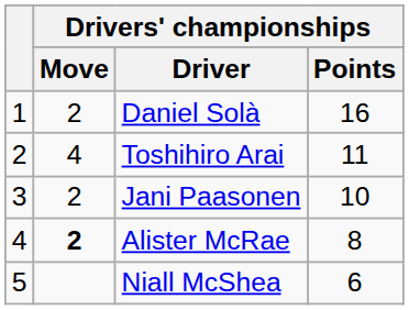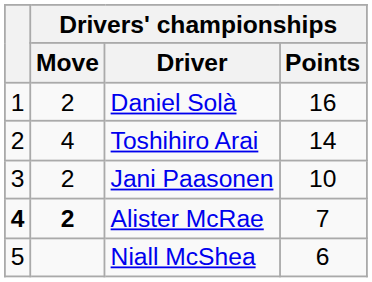 <table class="wikitable" style="font-size:85%;">
 <tr>
 <th rowspan="2"></th>
 <th colspan="3" nowrap>Drivers' championships</th>
 </tr>
 <tr>
 <th>Move</th>
 <th>Driver</th>
 <th>Points</th>
 </tr>
 <tr>
 <td align="center">1</td>
 <td align="center"> 2</td>
 <td> <a href='#'>Daniel Solà</a></td>
 <td align="center">16</td>
 </tr>
 <tr>
 <td align="center">2</td>
 <td align="center"> 4</td>
 <td> <a href='#'>Toshihiro Arai</a></td>
-<td align="center">11</td>
+<td align="center">14</td>
 </tr>
 <tr>
 <td align="center">3</td>
 <td align="center"> 2</td>
 <td> <a href='#'>Jani Paasonen</a></td>
 <td align="center">10</td>
 </tr>
 <tr>
-<td align="center">4</td>
+<td align="center"><strong>4</strong></td>
 <td align="center"><strong> 2</strong></td>
 <td> <a href='#'>Alister McRae</a></td>
-<td align="center">8</td>
+<td align="center">7</td>
 </tr>
 <tr>
 <td align="center">5</td>
 <td align="center"></td>
 <td> <a href='#'>Niall McShea</a></td>
 <td align="center">6</td>
 </tr>
 </table>
